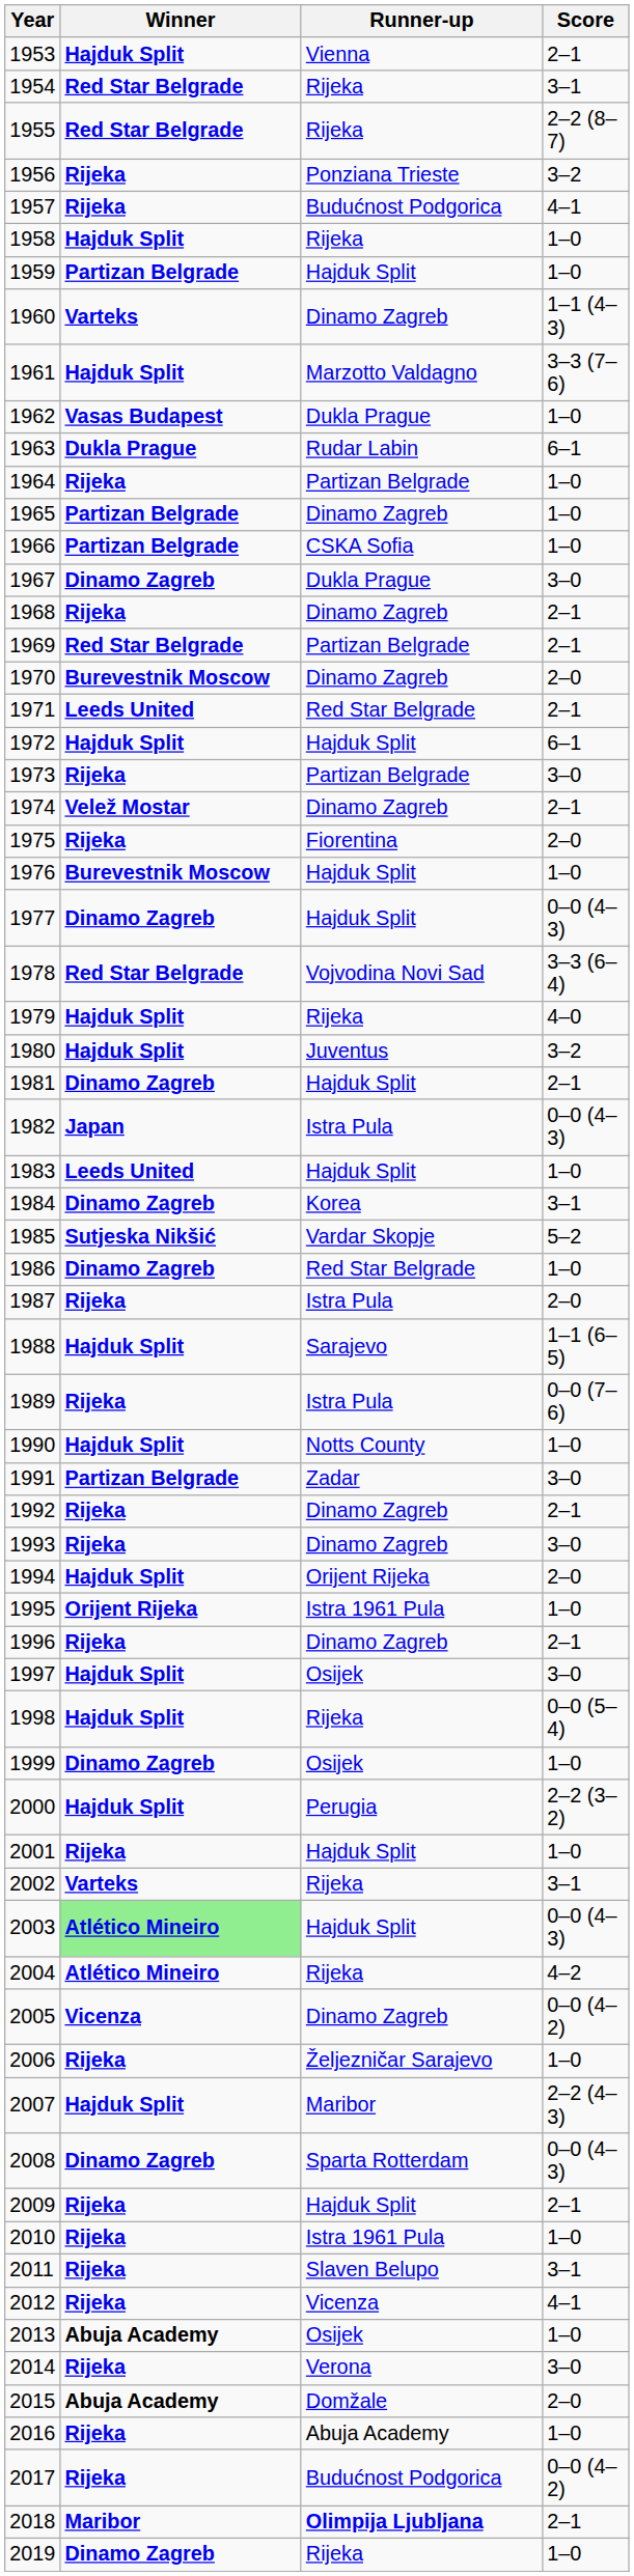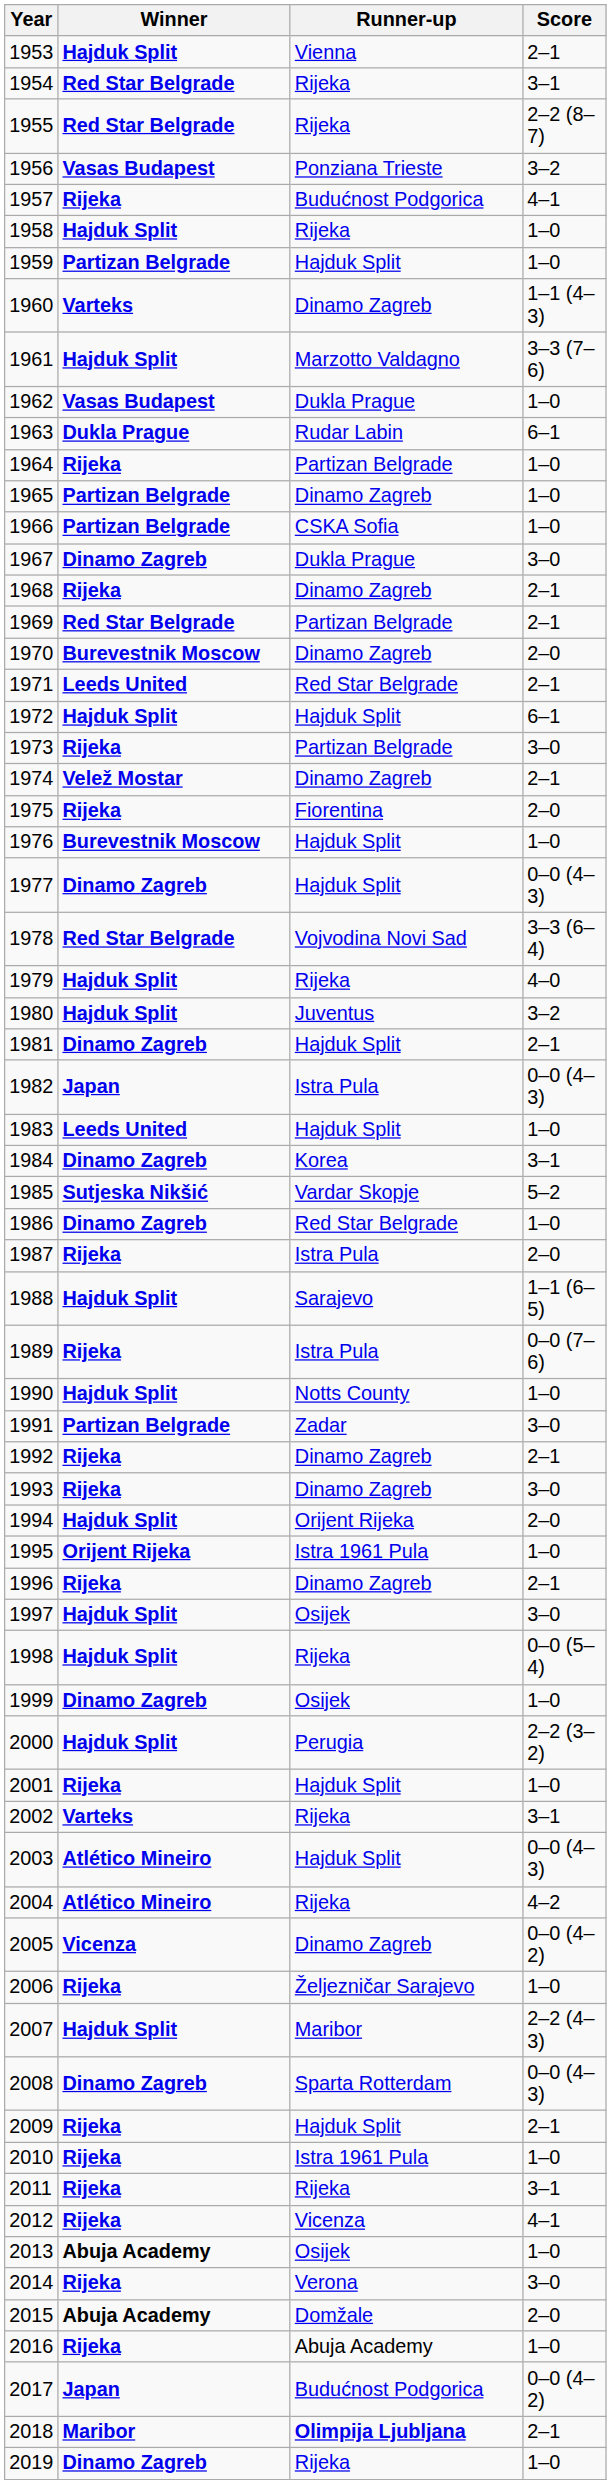 <table class="wikitable">
 <tr style="background: #efefef;">
 <th width="30">Year</th>
 <th width="180">Winner</th>
 <th width="180">Runner-up</th>
 <th width="60">Score</th>
 </tr>
 <tr>
 <td>1953</td>
 <td> <strong><a href='#'>Hajduk Split</a></strong></td>
 <td> <a href='#'>Vienna</a></td>
 <td>2–1</td>
 </tr>
 <tr>
 <td>1954</td>
 <td> <strong><a href='#'>Red Star Belgrade</a></strong></td>
 <td> <a href='#'>Rijeka</a></td>
 <td>3–1</td>
 </tr>
 <tr>
 <td>1955</td>
 <td> <strong><a href='#'>Red Star Belgrade</a></strong></td>
 <td> <a href='#'>Rijeka</a></td>
 <td>2–2 (8–7)</td>
 </tr>
 <tr>
 <td>1956</td>
-<td> <strong><a href='#'>Rijeka</a></strong></td>
+<td> <strong><a href='#'>Vasas Budapest</a></strong></td>
 <td> <a href='#'>Ponziana Trieste</a></td>
 <td>3–2</td>
 </tr>
 <tr>
 <td>1957</td>
 <td> <strong><a href='#'>Rijeka</a></strong></td>
 <td> <a href='#'>Budućnost Podgorica</a></td>
 <td>4–1</td>
 </tr>
 <tr>
 <td>1958</td>
 <td> <strong><a href='#'>Hajduk Split</a></strong></td>
 <td> <a href='#'>Rijeka</a></td>
 <td>1–0</td>
 </tr>
 <tr>
 <td>1959</td>
 <td> <strong><a href='#'>Partizan Belgrade</a></strong></td>
 <td> <a href='#'>Hajduk Split</a></td>
 <td>1–0</td>
 </tr>
 <tr>
 <td>1960</td>
 <td> <strong><a href='#'>Varteks</a></strong></td>
 <td> <a href='#'>Dinamo Zagreb</a></td>
 <td>1–1 (4–3)</td>
 </tr>
 <tr>
 <td>1961</td>
 <td> <strong><a href='#'>Hajduk Split</a></strong></td>
 <td> <a href='#'>Marzotto Valdagno</a></td>
 <td>3–3 (7–6)</td>
 </tr>
 <tr>
 <td>1962</td>
 <td> <strong><a href='#'>Vasas Budapest</a></strong></td>
 <td> <a href='#'>Dukla Prague</a></td>
 <td>1–0</td>
 </tr>
 <tr>
 <td>1963</td>
 <td> <strong><a href='#'>Dukla Prague</a></strong></td>
 <td> <a href='#'>Rudar Labin</a></td>
 <td>6–1</td>
 </tr>
 <tr>
 <td>1964</td>
 <td> <strong><a href='#'>Rijeka</a></strong></td>
 <td> <a href='#'>Partizan Belgrade</a></td>
 <td>1–0</td>
 </tr>
 <tr>
 <td>1965</td>
 <td> <strong><a href='#'>Partizan Belgrade</a></strong></td>
 <td> <a href='#'>Dinamo Zagreb</a></td>
 <td>1–0</td>
 </tr>
 <tr>
 <td>1966</td>
 <td> <strong><a href='#'>Partizan Belgrade</a></strong></td>
 <td> <a href='#'>CSKA Sofia</a></td>
 <td>1–0</td>
 </tr>
 <tr>
 <td>1967</td>
 <td> <strong><a href='#'>Dinamo Zagreb</a></strong></td>
 <td> <a href='#'>Dukla Prague</a></td>
 <td>3–0</td>
 </tr>
 <tr>
 <td>1968</td>
 <td> <strong><a href='#'>Rijeka</a></strong></td>
 <td> <a href='#'>Dinamo Zagreb</a></td>
 <td>2–1</td>
 </tr>
 <tr>
 <td>1969</td>
 <td> <strong><a href='#'>Red Star Belgrade</a></strong></td>
 <td> <a href='#'>Partizan Belgrade</a></td>
 <td>2–1</td>
 </tr>
 <tr>
 <td>1970</td>
 <td> <strong><a href='#'>Burevestnik Moscow</a></strong></td>
 <td> <a href='#'>Dinamo Zagreb</a></td>
 <td>2–0</td>
 </tr>
 <tr>
 <td>1971</td>
 <td> <strong><a href='#'>Leeds United</a></strong></td>
 <td> <a href='#'>Red Star Belgrade</a></td>
 <td>2–1</td>
 </tr>
 <tr>
 <td>1972</td>
 <td> <strong><a href='#'>Hajduk Split</a></strong></td>
 <td> <a href='#'>Hajduk Split</a></td>
 <td>6–1</td>
 </tr>
 <tr>
 <td>1973</td>
 <td> <strong><a href='#'>Rijeka</a></strong></td>
 <td> <a href='#'>Partizan Belgrade</a></td>
 <td>3–0</td>
 </tr>
 <tr>
 <td>1974</td>
 <td> <strong><a href='#'>Velež Mostar</a></strong></td>
 <td> <a href='#'>Dinamo Zagreb</a></td>
 <td>2–1</td>
 </tr>
 <tr>
 <td>1975</td>
 <td> <strong><a href='#'>Rijeka</a></strong></td>
 <td> <a href='#'>Fiorentina</a></td>
 <td>2–0</td>
 </tr>
 <tr>
 <td>1976</td>
 <td> <strong><a href='#'>Burevestnik Moscow</a></strong></td>
 <td> <a href='#'>Hajduk Split</a></td>
 <td>1–0</td>
 </tr>
 <tr>
 <td>1977</td>
 <td> <strong><a href='#'>Dinamo Zagreb</a></strong></td>
 <td> <a href='#'>Hajduk Split</a></td>
 <td>0–0 (4–3)</td>
 </tr>
 <tr>
 <td>1978</td>
 <td> <strong><a href='#'>Red Star Belgrade</a></strong></td>
 <td> <a href='#'>Vojvodina Novi Sad</a></td>
 <td>3–3 (6–4)</td>
 </tr>
 <tr>
 <td>1979</td>
 <td> <strong><a href='#'>Hajduk Split</a></strong></td>
 <td> <a href='#'>Rijeka</a></td>
 <td>4–0</td>
 </tr>
 <tr>
 <td>1980</td>
 <td> <strong><a href='#'>Hajduk Split</a></strong></td>
 <td> <a href='#'>Juventus</a></td>
 <td>3–2</td>
 </tr>
 <tr>
 <td>1981</td>
 <td> <strong><a href='#'>Dinamo Zagreb</a></strong></td>
 <td> <a href='#'>Hajduk Split</a></td>
 <td>2–1</td>
 </tr>
 <tr>
 <td>1982</td>
 <td> <strong><a href='#'>Japan</a></strong></td>
 <td> <a href='#'>Istra Pula</a></td>
 <td>0–0 (4–3)</td>
 </tr>
 <tr>
 <td>1983</td>
 <td> <strong><a href='#'>Leeds United</a></strong></td>
 <td> <a href='#'>Hajduk Split</a></td>
 <td>1–0</td>
 </tr>
 <tr>
 <td>1984</td>
 <td> <strong><a href='#'>Dinamo Zagreb</a></strong></td>
 <td> <a href='#'>Korea</a></td>
 <td>3–1</td>
 </tr>
 <tr>
 <td>1985</td>
 <td> <strong><a href='#'>Sutjeska Nikšić</a></strong></td>
 <td> <a href='#'>Vardar Skopje</a></td>
 <td>5–2</td>
 </tr>
 <tr>
 <td>1986</td>
 <td> <strong><a href='#'>Dinamo Zagreb</a></strong></td>
 <td> <a href='#'>Red Star Belgrade</a></td>
 <td>1–0</td>
 </tr>
 <tr>
 <td>1987</td>
 <td> <strong><a href='#'>Rijeka</a></strong></td>
 <td> <a href='#'>Istra Pula</a></td>
 <td>2–0</td>
 </tr>
 <tr>
 <td>1988</td>
 <td> <strong><a href='#'>Hajduk Split</a></strong></td>
 <td> <a href='#'>Sarajevo</a></td>
 <td>1–1 (6–5)</td>
 </tr>
 <tr>
 <td>1989</td>
 <td> <strong><a href='#'>Rijeka</a></strong></td>
 <td> <a href='#'>Istra Pula</a></td>
 <td>0–0 (7–6)</td>
 </tr>
 <tr>
 <td>1990</td>
 <td> <strong><a href='#'>Hajduk Split</a></strong></td>
 <td> <a href='#'>Notts County</a></td>
 <td>1–0</td>
 </tr>
 <tr>
 <td>1991</td>
 <td> <strong><a href='#'>Partizan Belgrade</a></strong></td>
 <td> <a href='#'>Zadar</a></td>
 <td>3–0</td>
 </tr>
 <tr>
 <td>1992</td>
 <td> <strong><a href='#'>Rijeka</a></strong></td>
 <td> <a href='#'>Dinamo Zagreb</a></td>
 <td>2–1</td>
 </tr>
 <tr>
 <td>1993</td>
 <td> <strong><a href='#'>Rijeka</a></strong></td>
 <td> <a href='#'>Dinamo Zagreb</a></td>
 <td>3–0</td>
 </tr>
 <tr>
 <td>1994</td>
 <td> <strong><a href='#'>Hajduk Split</a></strong></td>
 <td> <a href='#'>Orijent Rijeka</a></td>
 <td>2–0</td>
 </tr>
 <tr>
 <td>1995</td>
 <td> <strong><a href='#'>Orijent Rijeka</a></strong></td>
 <td> <a href='#'>Istra 1961 Pula</a></td>
 <td>1–0</td>
 </tr>
 <tr>
 <td>1996</td>
 <td> <strong><a href='#'>Rijeka</a></strong></td>
 <td> <a href='#'>Dinamo Zagreb</a></td>
 <td>2–1</td>
 </tr>
 <tr>
 <td>1997</td>
 <td> <strong><a href='#'>Hajduk Split</a></strong></td>
 <td> <a href='#'>Osijek</a></td>
 <td>3–0</td>
 </tr>
 <tr>
 <td>1998</td>
 <td> <strong><a href='#'>Hajduk Split</a></strong></td>
 <td> <a href='#'>Rijeka</a></td>
 <td>0–0 (5–4)</td>
 </tr>
 <tr>
 <td>1999</td>
 <td> <strong><a href='#'>Dinamo Zagreb</a></strong></td>
 <td> <a href='#'>Osijek</a></td>
 <td>1–0</td>
 </tr>
 <tr>
 <td>2000</td>
 <td> <strong><a href='#'>Hajduk Split</a></strong></td>
 <td> <a href='#'>Perugia</a></td>
 <td>2–2 (3–2)</td>
 </tr>
 <tr>
 <td>2001</td>
 <td> <strong><a href='#'>Rijeka</a></strong></td>
 <td> <a href='#'>Hajduk Split</a></td>
 <td>1–0</td>
 </tr>
 <tr>
 <td>2002</td>
 <td> <strong><a href='#'>Varteks</a></strong></td>
 <td> <a href='#'>Rijeka</a></td>
 <td>3–1</td>
 </tr>
 <tr>
 <td>2003</td>
-<td style="background: lightgreen;"> <strong><a href='#'>Atlético Mineiro</a></strong></td>
+<td> <strong><a href='#'>Atlético Mineiro</a></strong></td>
 <td> <a href='#'>Hajduk Split</a></td>
 <td>0–0 (4–3)</td>
 </tr>
 <tr>
 <td>2004</td>
 <td> <strong><a href='#'>Atlético Mineiro</a></strong></td>
 <td> <a href='#'>Rijeka</a></td>
 <td>4–2</td>
 </tr>
 <tr>
 <td>2005</td>
 <td> <strong><a href='#'>Vicenza</a></strong></td>
 <td> <a href='#'>Dinamo Zagreb</a></td>
 <td>0–0 (4–2)</td>
 </tr>
 <tr>
 <td>2006</td>
 <td> <strong><a href='#'>Rijeka</a></strong></td>
 <td> <a href='#'>Željezničar Sarajevo</a></td>
 <td>1–0</td>
 </tr>
 <tr>
 <td>2007</td>
 <td> <strong><a href='#'>Hajduk Split</a></strong></td>
 <td> <a href='#'>Maribor</a></td>
 <td>2–2 (4–3)</td>
 </tr>
 <tr>
 <td>2008</td>
 <td> <strong><a href='#'>Dinamo Zagreb</a></strong></td>
 <td> <a href='#'>Sparta Rotterdam</a></td>
 <td>0–0 (4–3)</td>
 </tr>
 <tr>
 <td>2009</td>
 <td> <strong><a href='#'>Rijeka</a></strong></td>
 <td> <a href='#'>Hajduk Split</a></td>
 <td>2–1</td>
 </tr>
 <tr>
 <td>2010</td>
 <td> <strong><a href='#'>Rijeka</a></strong></td>
 <td> <a href='#'>Istra 1961 Pula</a></td>
 <td>1–0</td>
 </tr>
 <tr>
 <td>2011</td>
 <td> <strong><a href='#'>Rijeka</a></strong></td>
-<td> <a href='#'>Slaven Belupo</a></td>
+<td> <a href='#'>Rijeka</a></td>
 <td>3–1</td>
 </tr>
 <tr>
 <td>2012</td>
 <td> <strong><a href='#'>Rijeka</a></strong></td>
 <td> <a href='#'>Vicenza</a></td>
 <td>4–1</td>
 </tr>
 <tr>
 <td>2013</td>
 <td> <strong>Abuja Academy</strong></td>
 <td> <a href='#'>Osijek</a></td>
 <td>1–0</td>
 </tr>
 <tr>
 <td>2014</td>
 <td> <strong><a href='#'>Rijeka</a></strong></td>
 <td> <a href='#'>Verona</a></td>
 <td>3–0</td>
 </tr>
 <tr>
 <td>2015</td>
 <td> <strong>Abuja Academy</strong></td>
 <td> <a href='#'>Domžale</a></td>
 <td>2–0</td>
 </tr>
 <tr>
 <td>2016</td>
 <td> <strong><a href='#'>Rijeka</a></strong></td>
 <td> Abuja Academy</td>
 <td>1–0</td>
 </tr>
 <tr>
 <td>2017</td>
-<td> <strong><a href='#'>Rijeka</a></strong></td>
+<td> <strong><a href='#'>Japan</a></strong></td>
 <td> <a href='#'>Budućnost Podgorica</a></td>
 <td>0–0 (4–2)</td>
 </tr>
 <tr>
 <td>2018</td>
 <td> <strong><a href='#'>Maribor</a></strong></td>
 <td><strong> <a href='#'>Olimpija Ljubljana</a></strong></td>
 <td>2–1</td>
 </tr>
 <tr>
 <td>2019</td>
 <td> <strong><a href='#'>Dinamo Zagreb</a></strong></td>
 <td> <a href='#'>Rijeka</a></td>
 <td>1–0</td>
 </tr>
 <tr>
 </tr>
 </table>
